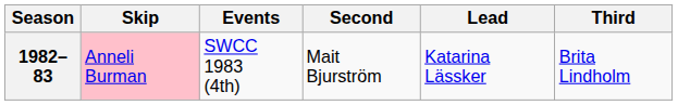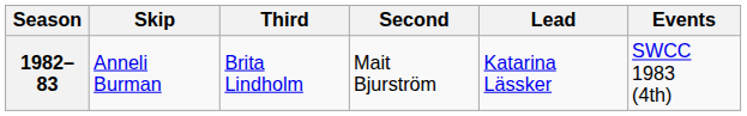 <table class="wikitable">
 <tr>
 <th scope="col">Season</th>
 <th scope="col">Skip</th>
-<th scope="col">Events</th>
+<th scope="col">Third</th>
 <th scope="col">Second</th>
 <th scope="col">Lead</th>
-<th scope="col">Third</th>
+<th scope="col">Events</th>
 </tr>
 <tr>
 <th scope="row">1982–83</th>
-<td style="background: pink;"><a href='#'>Anneli Burman</a></td>
-<td><a href='#'>SWCC</a> 1983 <br> (4th)</td>
+<td><a href='#'>Anneli Burman</a></td>
+<td><a href='#'>Brita Lindholm</a></td>
 <td>Mait Bjurström</td>
 <td><a href='#'>Katarina Lässker</a></td>
-<td><a href='#'>Brita Lindholm</a></td>
+<td><a href='#'>SWCC</a> 1983 <br> (4th)</td>
 </tr>
 </table>
